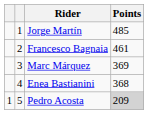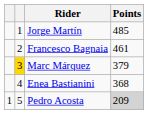 <table class="wikitable" style="font-size: 95%;">
 <tr>
 <th></th>
 <th></th>
 <th>Rider</th>
 <th>Points</th>
 </tr>
 <tr>
 <td></td>
 <td align=center>1</td>
 <td> <a href='#'>Jorge Martín</a></td>
 <td align=left>485</td>
 </tr>
 <tr>
 <td></td>
 <td align=center>2</td>
 <td> <a href='#'>Francesco Bagnaia</a></td>
 <td align=left>461</td>
 </tr>
 <tr>
 <td></td>
-<td align=center>3</td>
+<td align=center style="background: gold;">3</td>
 <td> <a href='#'>Marc Márquez</a></td>
-<td align=left>369</td>
+<td align=left>379</td>
 </tr>
 <tr>
 <td></td>
 <td align=center>4</td>
 <td> <a href='#'>Enea Bastianini</a></td>
 <td align=left>368</td>
 </tr>
 <tr>
 <td> 1</td>
 <td align=center>5</td>
 <td> <a href='#'>Pedro Acosta</a></td>
 <td align=left style="background: lightgrey;">209</td>
 </tr>
 </table>
